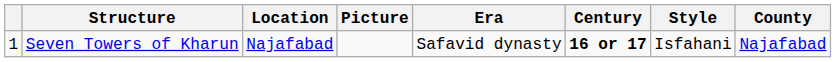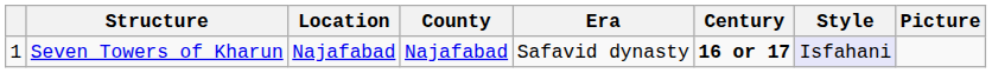 <table class="sortable wikitable">
 <tr>
 <th></th>
 <th>Structure</th>
 <th>Location</th>
-<th>Picture</th>
+<th>County</th>
 <th>Era</th>
 <th>Century</th>
 <th>Style</th>
-<th>County</th>
+<th>Picture</th>
 </tr>
 <tr>
 <td>1</td>
 <td><a href='#'>Seven Towers of Kharun</a></td>
 <td><a href='#'>Najafabad</a></td>
-<td></td>
+<td><a href='#'>Najafabad</a></td>
 <td>Safavid dynasty</td>
 <td align="center"><strong>16 or 17</strong></td>
-<td>Isfahani</td>
-<td><a href='#'>Najafabad</a></td>
+<td style="background: lavender;">Isfahani</td>
+<td></td>
 </tr>
 </table>
